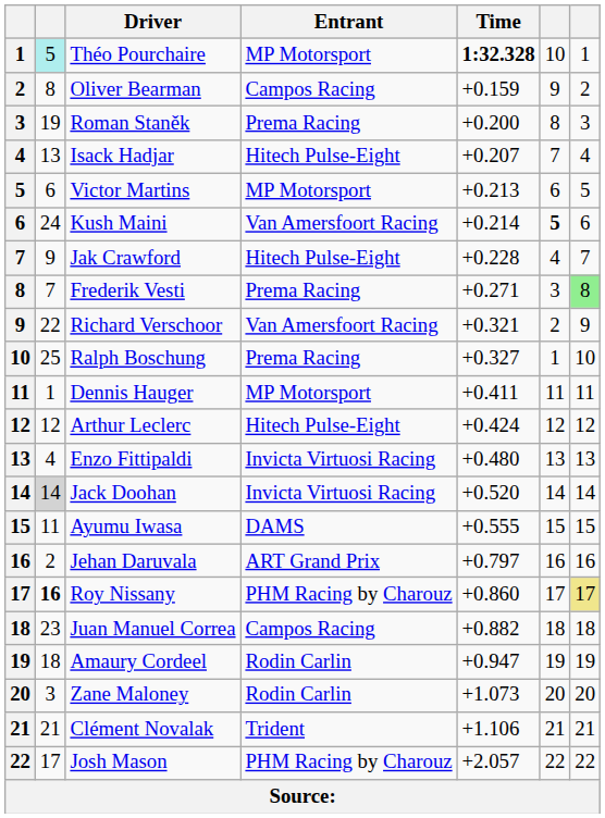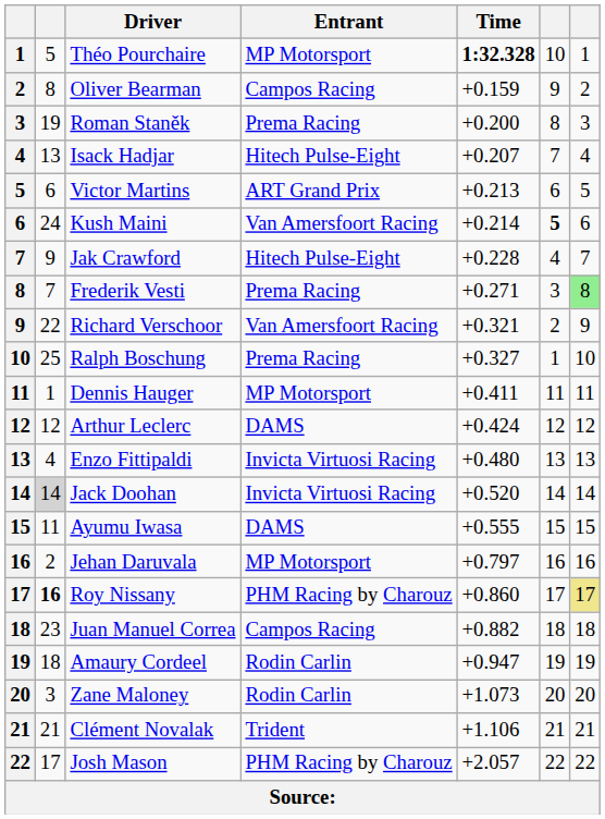 <table class="wikitable" style="font-size:85%">
 <tr>
 <th scope="col"></th>
 <th scope="col"></th>
 <th scope="col">Driver</th>
 <th scope="col">Entrant</th>
 <th scope="col">Time</th>
 <th scope="col"></th>
 <th scope="col"></th>
 </tr>
 <tr>
 <th>1</th>
-<td align="center" style="background: paleturquoise;">5</td>
+<td align="center">5</td>
 <td> <a href='#'>Théo Pourchaire</a></td>
 <td><a href='#'>MP Motorsport</a></td>
 <td><strong>1:32.328</strong></td>
 <td align="center">10</td>
 <td align="center">1</td>
 </tr>
 <tr>
 <th>2</th>
 <td align="center">8</td>
 <td> <a href='#'>Oliver Bearman</a></td>
 <td><a href='#'>Campos Racing</a></td>
 <td>+0.159</td>
 <td align="center">9</td>
 <td align="center">2</td>
 </tr>
 <tr>
 <th>3</th>
 <td align="center">19</td>
 <td> <a href='#'>Roman Staněk</a></td>
 <td><a href='#'>Prema Racing</a></td>
 <td>+0.200</td>
 <td align="center">8</td>
 <td align="center">3</td>
 </tr>
 <tr>
 <th>4</th>
 <td align="center">13</td>
 <td> <a href='#'>Isack Hadjar</a></td>
 <td><a href='#'>Hitech Pulse-Eight</a></td>
 <td>+0.207</td>
 <td align="center">7</td>
 <td align="center">4</td>
 </tr>
 <tr>
 <th>5</th>
 <td align="center">6</td>
 <td> <a href='#'>Victor Martins</a></td>
-<td><a href='#'>MP Motorsport</a></td>
+<td><a href='#'>ART Grand Prix</a></td>
 <td>+0.213</td>
 <td align="center">6</td>
 <td align="center">5</td>
 </tr>
 <tr>
 <th>6</th>
 <td align="center">24</td>
 <td> <a href='#'>Kush Maini</a></td>
 <td><a href='#'>Van Amersfoort Racing</a></td>
 <td>+0.214</td>
 <td align="center"><strong>5</strong></td>
 <td align="center">6</td>
 </tr>
 <tr>
 <th>7</th>
 <td align="center">9</td>
 <td> <a href='#'>Jak Crawford</a></td>
 <td><a href='#'>Hitech Pulse-Eight</a></td>
 <td>+0.228</td>
 <td align="center">4</td>
 <td align="center">7</td>
 </tr>
 <tr>
 <th>8</th>
 <td align="center">7</td>
 <td> <a href='#'>Frederik Vesti</a></td>
 <td><a href='#'>Prema Racing</a></td>
 <td>+0.271</td>
 <td align="center">3</td>
 <td align="center" style="background: lightgreen;">8</td>
 </tr>
 <tr>
 <th>9</th>
 <td align="center">22</td>
 <td> <a href='#'>Richard Verschoor</a></td>
 <td><a href='#'>Van Amersfoort Racing</a></td>
 <td>+0.321</td>
 <td align="center">2</td>
 <td align="center">9</td>
 </tr>
 <tr>
 <th>10</th>
 <td align="center">25</td>
 <td> <a href='#'>Ralph Boschung</a></td>
 <td><a href='#'>Prema Racing</a></td>
 <td>+0.327</td>
 <td align="center">1</td>
 <td align="center">10</td>
 </tr>
 <tr>
 <th>11</th>
 <td align="center">1</td>
 <td> <a href='#'>Dennis Hauger</a></td>
 <td><a href='#'>MP Motorsport</a></td>
 <td>+0.411</td>
 <td align="center">11</td>
 <td align="center">11</td>
 </tr>
 <tr>
 <th>12</th>
 <td align="center">12</td>
 <td> <a href='#'>Arthur Leclerc</a></td>
-<td><a href='#'>Hitech Pulse-Eight</a></td>
+<td><a href='#'>DAMS</a></td>
 <td>+0.424</td>
 <td align="center">12</td>
 <td align="center">12</td>
 </tr>
 <tr>
 <th>13</th>
 <td align="center">4</td>
 <td> <a href='#'>Enzo Fittipaldi</a></td>
 <td><a href='#'>Invicta Virtuosi Racing</a></td>
 <td>+0.480</td>
 <td align="center">13</td>
 <td align="center">13</td>
 </tr>
 <tr>
 <th>14</th>
 <td align="center" style="background: lightgrey;">14</td>
 <td> <a href='#'>Jack Doohan</a></td>
 <td><a href='#'>Invicta Virtuosi Racing</a></td>
 <td>+0.520</td>
 <td align="center">14</td>
 <td align="center">14</td>
 </tr>
 <tr>
 <th>15</th>
 <td align="center">11</td>
 <td> <a href='#'>Ayumu Iwasa</a></td>
 <td><a href='#'>DAMS</a></td>
 <td>+0.555</td>
 <td align="center">15</td>
 <td align="center">15</td>
 </tr>
 <tr>
 <th>16</th>
 <td align="center">2</td>
 <td> <a href='#'>Jehan Daruvala</a></td>
-<td><a href='#'>ART Grand Prix</a></td>
+<td><a href='#'>MP Motorsport</a></td>
 <td>+0.797</td>
 <td align="center">16</td>
 <td align="center">16</td>
 </tr>
 <tr>
 <th>17</th>
 <td align="center"><strong>16</strong></td>
 <td> <a href='#'>Roy Nissany</a></td>
 <td><a href='#'>PHM Racing</a> by <a href='#'>Charouz</a></td>
 <td>+0.860</td>
 <td align="center">17</td>
 <td align="center" style="background: khaki;">17</td>
 </tr>
 <tr>
 <th>18</th>
 <td align="center">23</td>
 <td> <a href='#'>Juan Manuel Correa</a></td>
 <td><a href='#'>Campos Racing</a></td>
 <td>+0.882</td>
 <td align="center">18</td>
 <td align="center">18</td>
 </tr>
 <tr>
 <th>19</th>
 <td align="center">18</td>
 <td> <a href='#'>Amaury Cordeel</a></td>
 <td><a href='#'>Rodin Carlin</a></td>
 <td>+0.947</td>
 <td align="center">19</td>
 <td align="center">19</td>
 </tr>
 <tr>
 <th>20</th>
 <td align="center">3</td>
 <td> <a href='#'>Zane Maloney</a></td>
 <td><a href='#'>Rodin Carlin</a></td>
 <td>+1.073</td>
 <td align="center">20</td>
 <td align="center">20</td>
 </tr>
 <tr>
 <th>21</th>
 <td align="center">21</td>
 <td> <a href='#'>Clément Novalak</a></td>
 <td><a href='#'>Trident</a></td>
 <td>+1.106</td>
 <td align="center">21</td>
 <td align="center">21</td>
 </tr>
 <tr>
 <th>22</th>
 <td align="center">17</td>
 <td> <a href='#'>Josh Mason</a></td>
 <td><a href='#'>PHM Racing</a> by <a href='#'>Charouz</a></td>
 <td>+2.057</td>
 <td align="center">22</td>
 <td align="center">22</td>
 </tr>
 <tr>
 <th colspan="7">Source:</th>
 </tr>
 </table>
